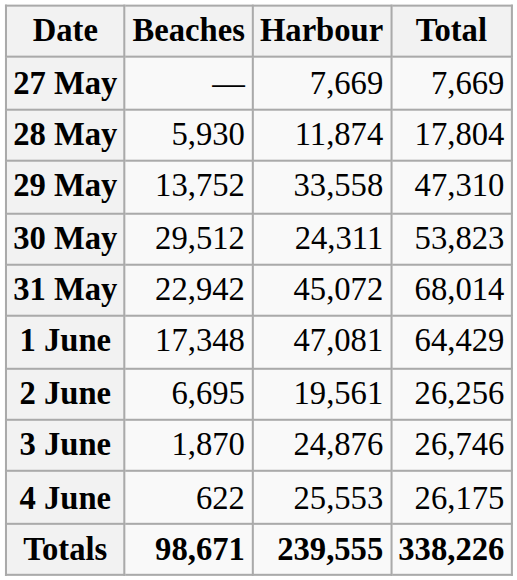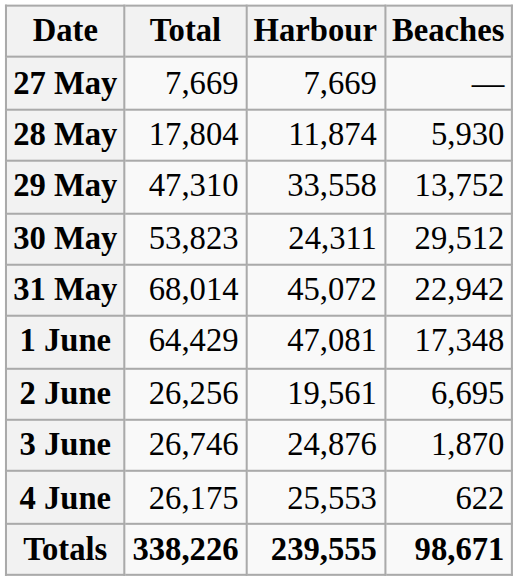 <table class="wikitable plainrowheaders floatright" align=right style="text-align: right;">
 <tr>
 <th scope="col">Date</th>
+<th scope="col">Total</th>
+<th scope="col">Harbour</th>
 <th scope="col">Beaches</th>
-<th scope="col">Harbour</th>
-<th scope="col">Total</th>
 </tr>
 <tr>
 <th scope="row">27 May</th>
-<td>—</td>
 <td>7,669</td>
 <td>7,669</td>
+<td>—</td>
 </tr>
 <tr>
 <th scope="row">28 May</th>
+<td>17,804</td>
+<td>11,874</td>
 <td>5,930</td>
-<td>11,874</td>
-<td>17,804</td>
 </tr>
 <tr>
 <th scope="row">29 May</th>
+<td>47,310</td>
+<td>33,558</td>
 <td>13,752</td>
-<td>33,558</td>
-<td>47,310</td>
 </tr>
 <tr>
 <th scope="row">30 May</th>
+<td>53,823</td>
+<td>24,311</td>
 <td>29,512</td>
-<td>24,311</td>
-<td>53,823</td>
 </tr>
 <tr>
 <th scope="row">31 May</th>
+<td>68,014</td>
+<td>45,072</td>
 <td>22,942</td>
-<td>45,072</td>
-<td>68,014</td>
 </tr>
 <tr>
 <th scope="row">1 June</th>
+<td>64,429</td>
+<td>47,081</td>
 <td>17,348</td>
-<td>47,081</td>
-<td>64,429</td>
 </tr>
 <tr>
 <th scope="row">2 June</th>
+<td>26,256</td>
+<td>19,561</td>
 <td>6,695</td>
-<td>19,561</td>
-<td>26,256</td>
 </tr>
 <tr>
 <th scope="row">3 June</th>
+<td>26,746</td>
+<td>24,876</td>
 <td>1,870</td>
-<td>24,876</td>
-<td>26,746</td>
 </tr>
 <tr>
 <th scope="row">4 June</th>
+<td>26,175</td>
+<td>25,553</td>
 <td>622</td>
-<td>25,553</td>
-<td>26,175</td>
 </tr>
 <tr>
 <th scope="row"><strong>Totals</strong></th>
+<td><strong>338,226</strong></td>
+<td><strong>239,555</strong></td>
 <td><strong>98,671</strong></td>
-<td><strong>239,555</strong></td>
-<td><strong>338,226</strong></td>
 </tr>
 </table>
